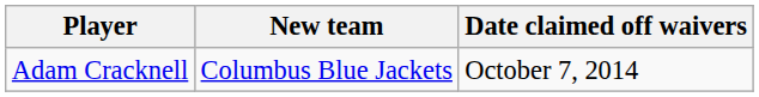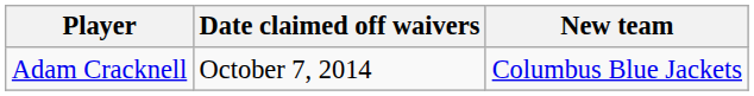 <table class="wikitable">
 <tr>
 <th>Player</th>
+<th>Date claimed off waivers</th>
 <th>New team</th>
-<th>Date claimed off waivers</th>
 </tr>
 <tr>
 <td><a href='#'>Adam Cracknell</a></td>
+<td>October 7, 2014</td>
 <td><a href='#'>Columbus Blue Jackets</a></td>
-<td>October 7, 2014</td>
 </tr>
 </table>
